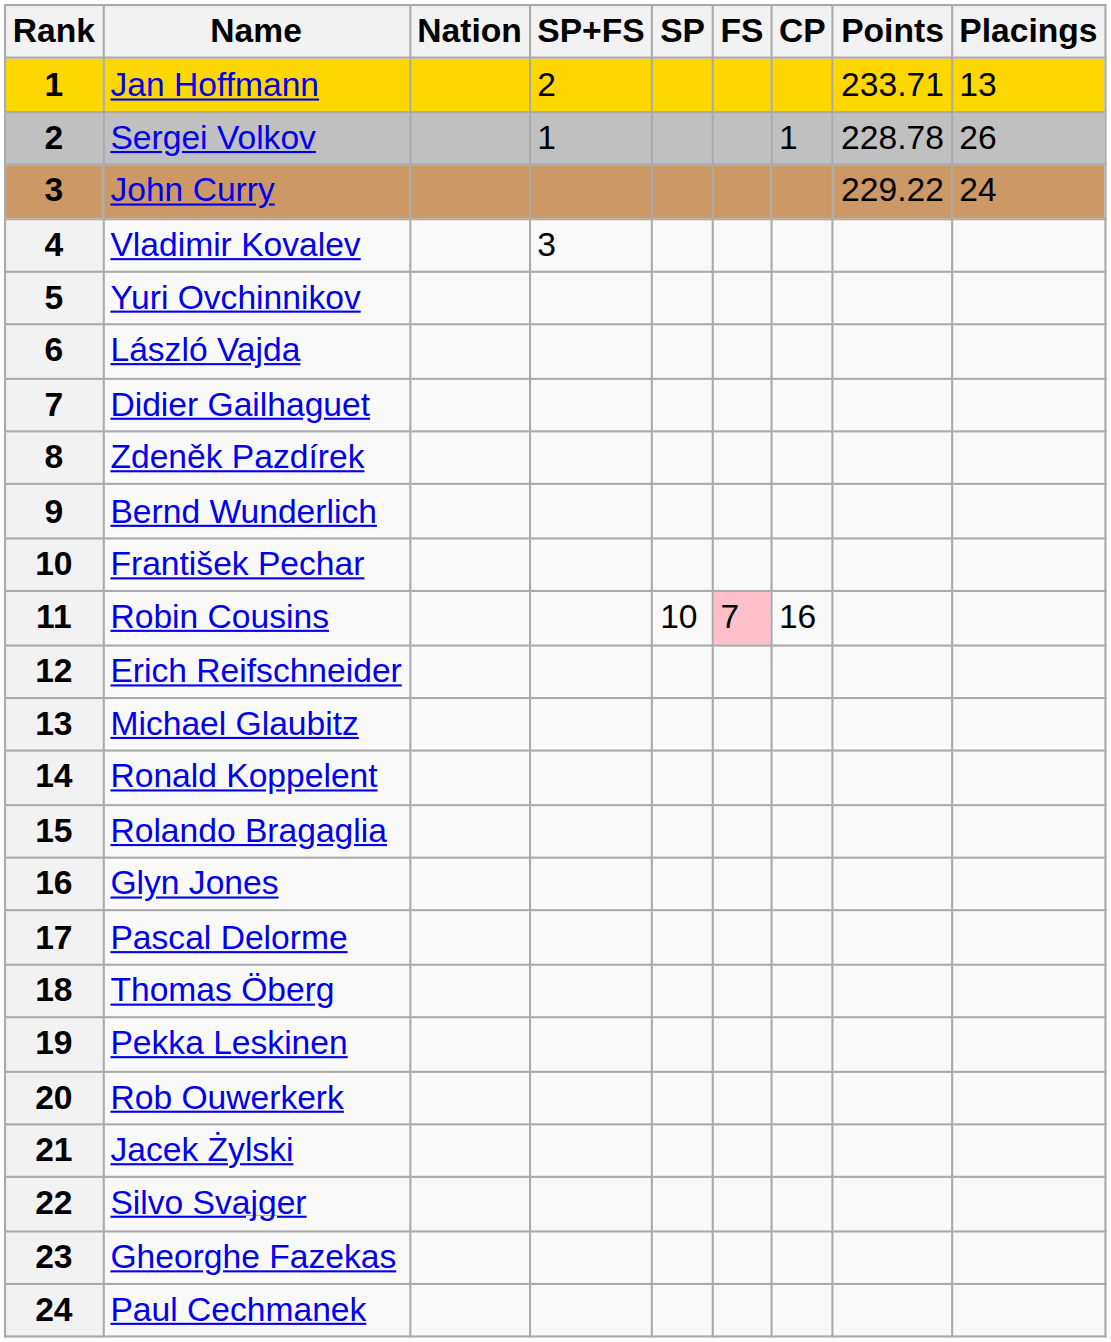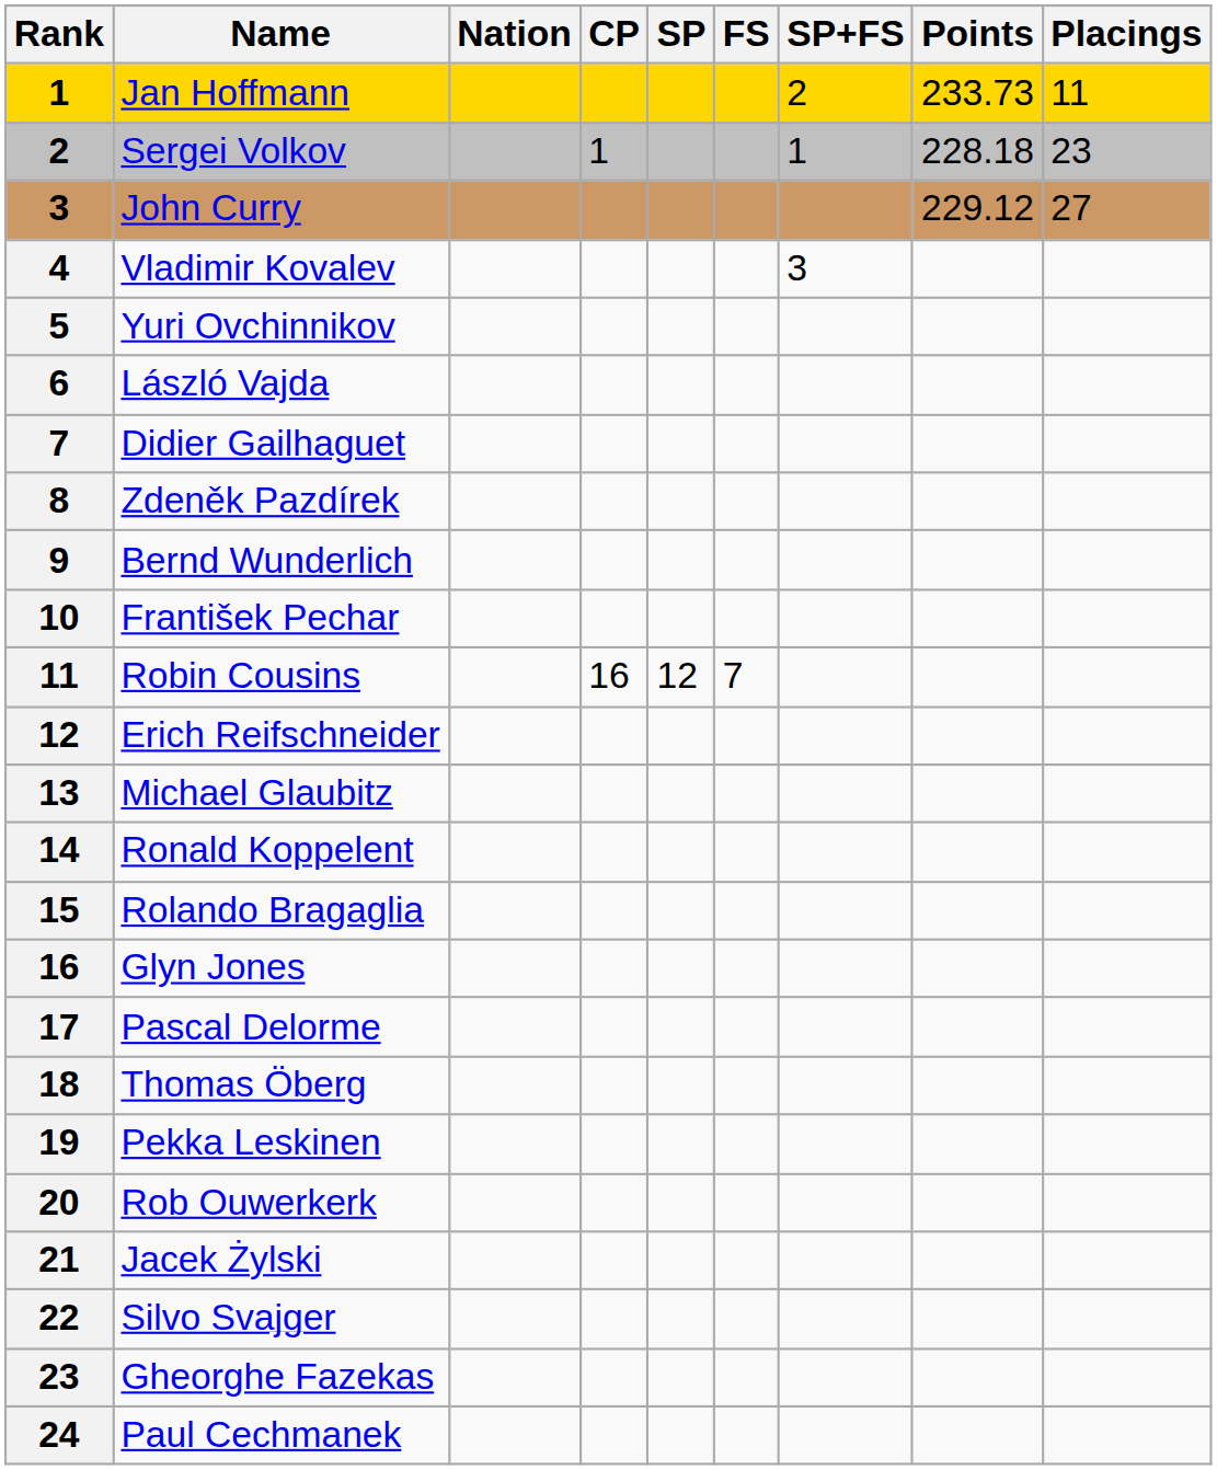 <table class="wikitable">
 <tr>
 <th>Rank</th>
 <th>Name</th>
 <th>Nation</th>
-<th>SP+FS</th>
+<th>CP</th>
 <th>SP</th>
 <th>FS</th>
-<th>CP</th>
+<th>SP+FS</th>
 <th>Points</th>
 <th>Placings</th>
 </tr>
 <tr bgcolor="gold">
 <td align="center"><strong>1</strong></td>
 <td><a href='#'>Jan Hoffmann</a></td>
 <td></td>
-<td>2</td>
 <td></td>
 <td></td>
 <td></td>
-<td>233.71</td>
-<td>13</td>
+<td>2</td>
+<td>233.73</td>
+<td>11</td>
 </tr>
 <tr bgcolor="silver">
 <td align="center"><strong>2</strong></td>
 <td><a href='#'>Sergei Volkov</a></td>
 <td></td>
 <td>1</td>
 <td></td>
 <td></td>
 <td>1</td>
-<td>228.78</td>
-<td>26</td>
+<td>228.18</td>
+<td>23</td>
 </tr>
 <tr bgcolor="cc9966">
 <td align="center"><strong>3</strong></td>
 <td><a href='#'>John Curry</a></td>
 <td></td>
 <td></td>
 <td></td>
 <td></td>
 <td></td>
-<td>229.22</td>
-<td>24</td>
+<td>229.12</td>
+<td>27</td>
 </tr>
 <tr>
 <th>4</th>
 <td><a href='#'>Vladimir Kovalev</a></td>
 <td></td>
-<td>3</td>
 <td></td>
 <td></td>
 <td></td>
+<td>3</td>
 <td></td>
 <td></td>
 </tr>
 <tr>
 <th>5</th>
 <td><a href='#'>Yuri Ovchinnikov</a></td>
 <td></td>
 <td></td>
 <td></td>
 <td></td>
 <td></td>
 <td></td>
 <td></td>
 </tr>
 <tr>
 <th>6</th>
 <td><a href='#'>László Vajda</a></td>
 <td></td>
 <td></td>
 <td></td>
 <td></td>
 <td></td>
 <td></td>
 <td></td>
 </tr>
 <tr>
 <th>7</th>
 <td><a href='#'>Didier Gailhaguet</a></td>
 <td></td>
 <td></td>
 <td></td>
 <td></td>
 <td></td>
 <td></td>
 <td></td>
 </tr>
 <tr>
 <th>8</th>
 <td><a href='#'>Zdeněk Pazdírek</a></td>
 <td></td>
 <td></td>
 <td></td>
 <td></td>
 <td></td>
 <td></td>
 <td></td>
 </tr>
 <tr>
 <th>9</th>
 <td><a href='#'>Bernd Wunderlich</a></td>
 <td></td>
 <td></td>
 <td></td>
 <td></td>
 <td></td>
 <td></td>
 <td></td>
 </tr>
 <tr>
 <th>10</th>
 <td><a href='#'>František Pechar</a></td>
 <td></td>
 <td></td>
 <td></td>
 <td></td>
 <td></td>
 <td></td>
 <td></td>
 </tr>
 <tr>
 <th>11</th>
 <td><a href='#'>Robin Cousins</a></td>
 <td></td>
+<td>16</td>
+<td>12</td>
+<td>7</td>
 <td></td>
-<td>10</td>
-<td style="background: pink;">7</td>
-<td>16</td>
 <td></td>
 <td></td>
 </tr>
 <tr>
 <th>12</th>
 <td><a href='#'>Erich Reifschneider</a></td>
 <td></td>
 <td></td>
 <td></td>
 <td></td>
 <td></td>
 <td></td>
 <td></td>
 </tr>
 <tr>
 <th>13</th>
 <td><a href='#'>Michael Glaubitz</a></td>
 <td></td>
 <td></td>
 <td></td>
 <td></td>
 <td></td>
 <td></td>
 <td></td>
 </tr>
 <tr>
 <th>14</th>
 <td><a href='#'>Ronald Koppelent</a></td>
 <td></td>
 <td></td>
 <td></td>
 <td></td>
 <td></td>
 <td></td>
 <td></td>
 </tr>
 <tr>
 <th>15</th>
 <td><a href='#'>Rolando Bragaglia</a></td>
 <td></td>
 <td></td>
 <td></td>
 <td></td>
 <td></td>
 <td></td>
 <td></td>
 </tr>
 <tr>
 <th>16</th>
 <td><a href='#'>Glyn Jones</a></td>
 <td></td>
 <td></td>
 <td></td>
 <td></td>
 <td></td>
 <td></td>
 <td></td>
 </tr>
 <tr>
 <th>17</th>
 <td><a href='#'>Pascal Delorme</a></td>
 <td></td>
 <td></td>
 <td></td>
 <td></td>
 <td></td>
 <td></td>
 <td></td>
 </tr>
 <tr>
 <th>18</th>
 <td><a href='#'>Thomas Öberg</a></td>
 <td></td>
 <td></td>
 <td></td>
 <td></td>
 <td></td>
 <td></td>
 <td></td>
 </tr>
 <tr>
 <th>19</th>
 <td><a href='#'>Pekka Leskinen</a></td>
 <td></td>
 <td></td>
 <td></td>
 <td></td>
 <td></td>
 <td></td>
 <td></td>
 </tr>
 <tr>
 <th>20</th>
 <td><a href='#'>Rob Ouwerkerk</a></td>
 <td></td>
 <td></td>
 <td></td>
 <td></td>
 <td></td>
 <td></td>
 <td></td>
 </tr>
 <tr>
 <th>21</th>
 <td><a href='#'>Jacek Żylski</a></td>
 <td></td>
 <td></td>
 <td></td>
 <td></td>
 <td></td>
 <td></td>
 <td></td>
 </tr>
 <tr>
 <th>22</th>
 <td><a href='#'>Silvo Svajger</a></td>
 <td></td>
 <td></td>
 <td></td>
 <td></td>
 <td></td>
 <td></td>
 <td></td>
 </tr>
 <tr>
 <th>23</th>
 <td><a href='#'>Gheorghe Fazekas</a></td>
 <td></td>
 <td></td>
 <td></td>
 <td></td>
 <td></td>
 <td></td>
 <td></td>
 </tr>
 <tr>
 <th>24</th>
 <td><a href='#'>Paul Cechmanek</a></td>
 <td></td>
 <td></td>
 <td></td>
 <td></td>
 <td></td>
 <td></td>
 <td></td>
 </tr>
 </table>
